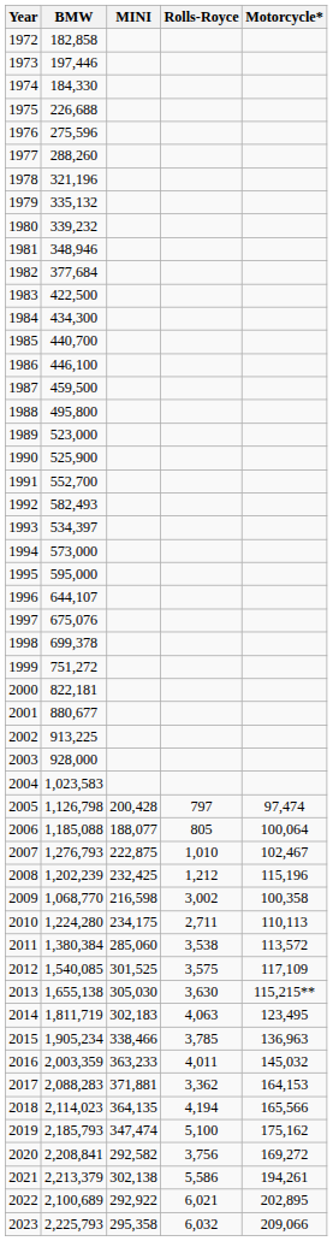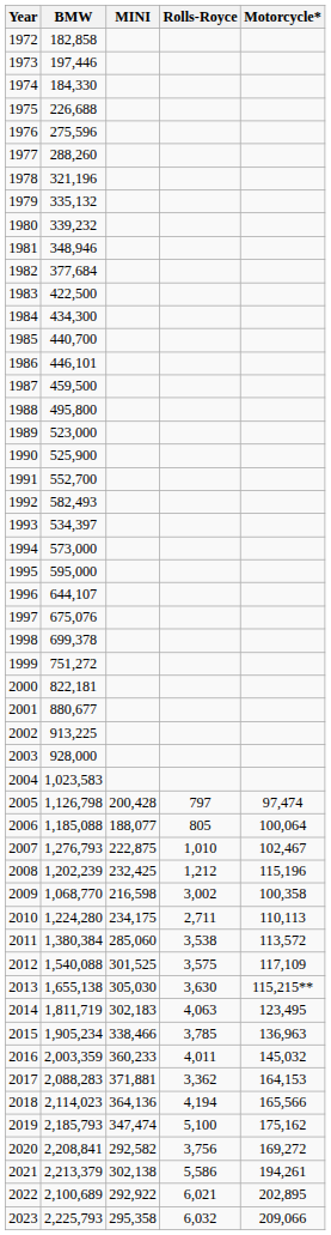 <table class="wikitable sortable" style="text-align: center;">
 <tr>
 <th>Year</th>
 <th>BMW</th>
 <th>MINI</th>
 <th>Rolls-Royce</th>
 <th>Motorcycle*</th>
 </tr>
 <tr>
 <td>1972</td>
 <td>182,858</td>
 <td></td>
 <td></td>
 <td></td>
 </tr>
 <tr>
 <td>1973</td>
 <td>197,446</td>
 <td></td>
 <td></td>
 <td></td>
 </tr>
 <tr>
 <td>1974</td>
 <td>184,330</td>
 <td></td>
 <td></td>
 <td></td>
 </tr>
 <tr>
 <td>1975</td>
 <td>226,688</td>
 <td></td>
 <td></td>
 <td></td>
 </tr>
 <tr>
 <td>1976</td>
 <td>275,596</td>
 <td></td>
 <td></td>
 <td></td>
 </tr>
 <tr>
 <td>1977</td>
 <td>288,260</td>
 <td></td>
 <td></td>
 <td></td>
 </tr>
 <tr>
 <td>1978</td>
 <td>321,196</td>
 <td></td>
 <td></td>
 <td></td>
 </tr>
 <tr>
 <td>1979</td>
 <td>335,132</td>
 <td></td>
 <td></td>
 <td></td>
 </tr>
 <tr>
 <td>1980</td>
 <td>339,232</td>
 <td></td>
 <td></td>
 <td></td>
 </tr>
 <tr>
 <td>1981</td>
 <td>348,946</td>
 <td></td>
 <td></td>
 <td></td>
 </tr>
 <tr>
 <td>1982</td>
 <td>377,684</td>
 <td></td>
 <td></td>
 <td></td>
 </tr>
 <tr>
 <td>1983</td>
 <td>422,500</td>
 <td></td>
 <td></td>
 <td></td>
 </tr>
 <tr>
 <td>1984</td>
 <td>434,300</td>
 <td></td>
 <td></td>
 <td></td>
 </tr>
 <tr>
 <td>1985</td>
 <td>440,700</td>
 <td></td>
 <td></td>
 <td></td>
 </tr>
 <tr>
 <td>1986</td>
-<td>446,100</td>
+<td>446,101</td>
 <td></td>
 <td></td>
 <td></td>
 </tr>
 <tr>
 <td>1987</td>
 <td>459,500</td>
 <td></td>
 <td></td>
 <td></td>
 </tr>
 <tr>
 <td>1988</td>
 <td>495,800</td>
 <td></td>
 <td></td>
 <td></td>
 </tr>
 <tr>
 <td>1989</td>
 <td>523,000</td>
 <td></td>
 <td></td>
 <td></td>
 </tr>
 <tr>
 <td>1990</td>
 <td>525,900</td>
 <td></td>
 <td></td>
 <td></td>
 </tr>
 <tr>
 <td>1991</td>
 <td>552,700</td>
 <td></td>
 <td></td>
 <td></td>
 </tr>
 <tr>
 <td>1992</td>
 <td>582,493</td>
 <td></td>
 <td></td>
 <td></td>
 </tr>
 <tr>
 <td>1993</td>
 <td>534,397</td>
 <td></td>
 <td></td>
 <td></td>
 </tr>
 <tr>
 <td>1994</td>
 <td>573,000</td>
 <td></td>
 <td></td>
 <td></td>
 </tr>
 <tr>
 <td>1995</td>
 <td>595,000</td>
 <td></td>
 <td></td>
 <td></td>
 </tr>
 <tr>
 <td>1996</td>
 <td>644,107</td>
 <td></td>
 <td></td>
 <td></td>
 </tr>
 <tr>
 <td>1997</td>
 <td>675,076</td>
 <td></td>
 <td></td>
 <td></td>
 </tr>
 <tr>
 <td>1998</td>
 <td>699,378</td>
 <td></td>
 <td></td>
 <td></td>
 </tr>
 <tr>
 <td>1999</td>
 <td>751,272</td>
 <td></td>
 <td></td>
 <td></td>
 </tr>
 <tr>
 <td>2000</td>
 <td>822,181</td>
 <td></td>
 <td></td>
 <td></td>
 </tr>
 <tr>
 <td>2001</td>
 <td>880,677</td>
 <td></td>
 <td></td>
 <td></td>
 </tr>
 <tr>
 <td>2002</td>
 <td>913,225</td>
 <td></td>
 <td></td>
 <td></td>
 </tr>
 <tr>
 <td>2003</td>
 <td>928,000</td>
 <td></td>
 <td></td>
 <td></td>
 </tr>
 <tr>
 <td>2004</td>
 <td>1,023,583</td>
 <td></td>
 <td></td>
 <td></td>
 </tr>
 <tr>
 <td>2005</td>
 <td>1,126,798</td>
 <td>200,428</td>
 <td>797</td>
 <td>97,474</td>
 </tr>
 <tr>
 <td>2006</td>
 <td>1,185,088</td>
 <td>188,077</td>
 <td>805</td>
 <td>100,064</td>
 </tr>
 <tr>
 <td>2007</td>
 <td>1,276,793</td>
 <td>222,875</td>
 <td>1,010</td>
 <td>102,467</td>
 </tr>
 <tr>
 <td>2008</td>
 <td>1,202,239</td>
 <td>232,425</td>
 <td>1,212</td>
 <td>115,196</td>
 </tr>
 <tr>
 <td>2009</td>
 <td>1,068,770</td>
 <td>216,598</td>
 <td>3,002</td>
 <td>100,358</td>
 </tr>
 <tr>
 <td>2010</td>
 <td>1,224,280</td>
 <td>234,175</td>
 <td>2,711</td>
 <td>110,113</td>
 </tr>
 <tr>
 <td>2011</td>
 <td>1,380,384</td>
 <td>285,060</td>
 <td>3,538</td>
 <td>113,572</td>
 </tr>
 <tr>
 <td>2012</td>
-<td>1,540,085</td>
+<td>1,540,088</td>
 <td>301,525</td>
 <td>3,575</td>
 <td>117,109</td>
 </tr>
 <tr>
 <td>2013</td>
 <td>1,655,138</td>
 <td>305,030</td>
 <td>3,630</td>
 <td>115,215**</td>
 </tr>
 <tr>
 <td>2014</td>
 <td>1,811,719</td>
 <td>302,183</td>
 <td>4,063</td>
 <td>123,495</td>
 </tr>
 <tr>
 <td>2015</td>
 <td>1,905,234</td>
 <td>338,466</td>
 <td>3,785</td>
 <td>136,963</td>
 </tr>
 <tr>
 <td>2016</td>
 <td>2,003,359</td>
-<td>363,233</td>
+<td>360,233</td>
 <td>4,011</td>
 <td>145,032</td>
 </tr>
 <tr>
 <td>2017</td>
 <td>2,088,283</td>
 <td>371,881</td>
 <td>3,362</td>
 <td>164,153</td>
 </tr>
 <tr>
 <td>2018</td>
 <td>2,114,023</td>
-<td>364,135</td>
+<td>364,136</td>
 <td>4,194</td>
 <td>165,566</td>
 </tr>
 <tr>
 <td>2019</td>
 <td>2,185,793</td>
 <td>347,474</td>
 <td>5,100</td>
 <td>175,162</td>
 </tr>
 <tr>
 <td>2020</td>
 <td>2,208,841</td>
 <td>292,582</td>
 <td>3,756</td>
 <td>169,272</td>
 </tr>
 <tr>
 <td>2021</td>
 <td>2,213,379</td>
 <td>302,138</td>
 <td>5,586</td>
 <td>194,261</td>
 </tr>
 <tr>
 <td>2022</td>
 <td>2,100,689</td>
 <td>292,922</td>
 <td>6,021</td>
 <td>202,895</td>
 </tr>
 <tr>
 <td>2023</td>
 <td>2,225,793</td>
 <td>295,358</td>
 <td>6,032</td>
 <td>209,066</td>
 </tr>
 </table>
